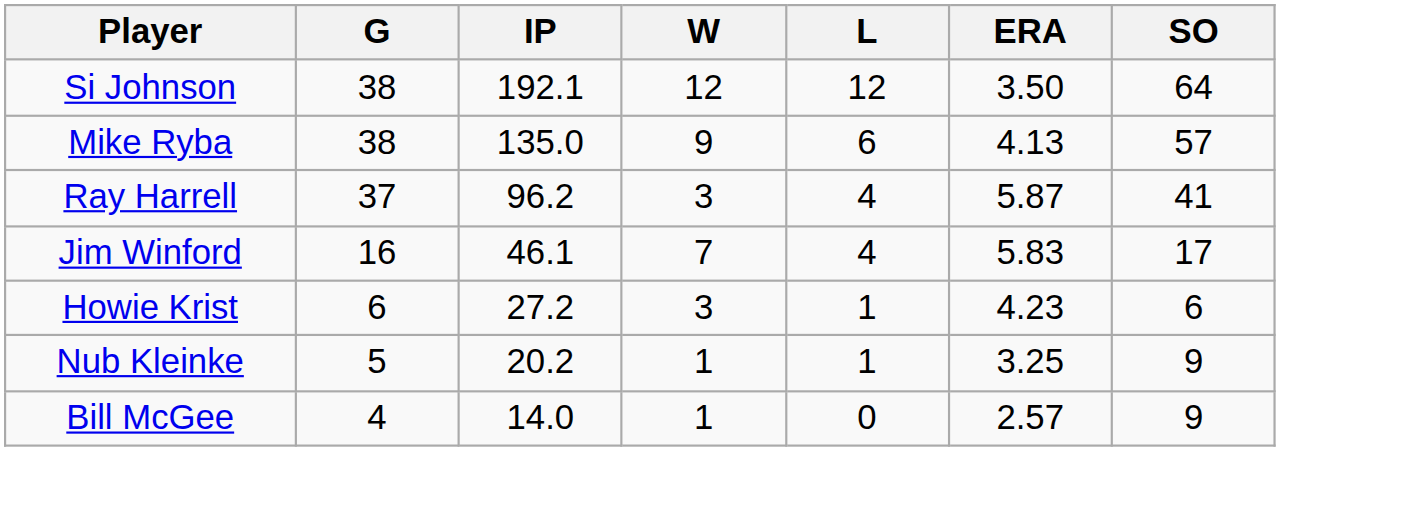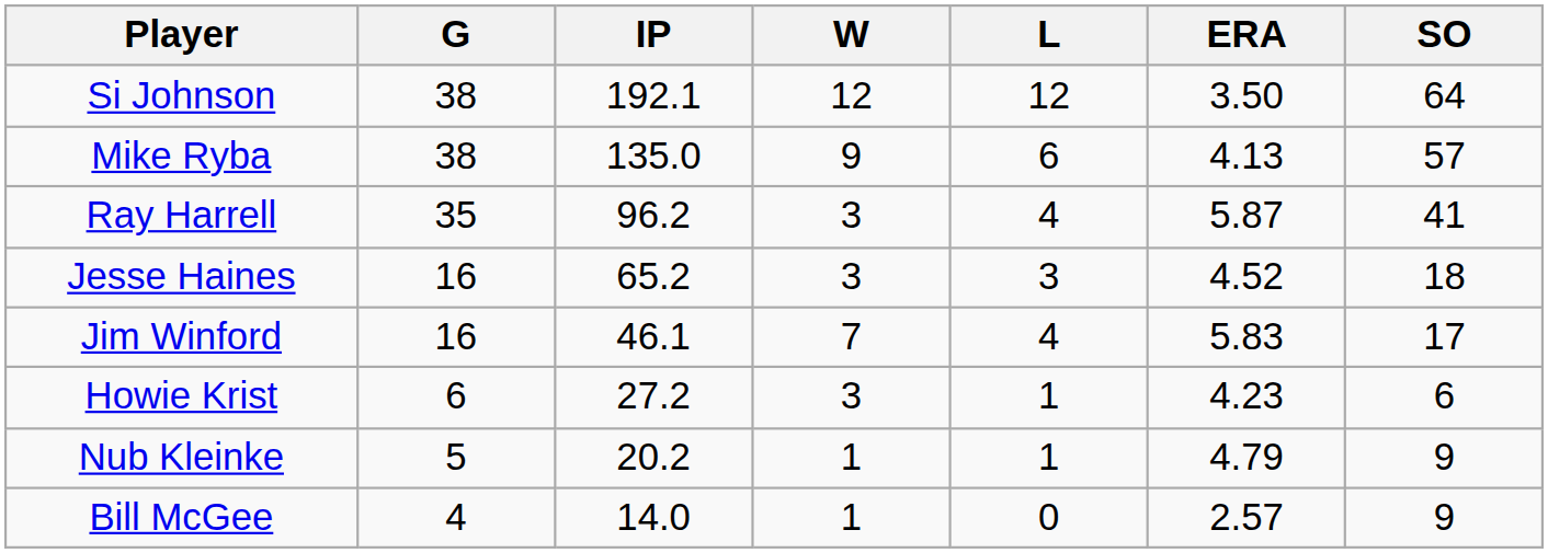 <table class="wikitable sortable">
 <tr>
 <th bgcolor="#DDDDFF" width="16%">Player</th>
 <th bgcolor="#DDDDFF" width="9%">G</th>
 <th bgcolor="#DDDDFF" width="9%">IP</th>
 <th bgcolor="#DDDDFF" width="9%">W</th>
 <th bgcolor="#DDDDFF" width="9%">L</th>
 <th bgcolor="#DDDDFF" width="9%">ERA</th>
 <th bgcolor="#DDDDFF" width="9%">SO</th>
 </tr>
 <tr align="center">
 <td><a href='#'>Si Johnson</a></td>
 <td>38</td>
 <td>192.1</td>
 <td>12</td>
 <td>12</td>
 <td>3.50</td>
 <td>64</td>
 </tr>
 <tr align="center">
 <td><a href='#'>Mike Ryba</a></td>
 <td>38</td>
 <td>135.0</td>
 <td>9</td>
 <td>6</td>
 <td>4.13</td>
 <td>57</td>
 </tr>
 <tr align="center">
 <td><a href='#'>Ray Harrell</a></td>
-<td>37</td>
+<td>35</td>
 <td>96.2</td>
 <td>3</td>
 <td>4</td>
 <td>5.87</td>
 <td>41</td>
+</tr>
+<tr align="center">
+<td><a href='#'>Jesse Haines</a></td>
+<td>16</td>
+<td>65.2</td>
+<td>3</td>
+<td>3</td>
+<td>4.52</td>
+<td>18</td>
 </tr>
 <tr align="center">
 <td><a href='#'>Jim Winford</a></td>
 <td>16</td>
 <td>46.1</td>
 <td>7</td>
 <td>4</td>
 <td>5.83</td>
 <td>17</td>
 </tr>
 <tr align="center">
 <td><a href='#'>Howie Krist</a></td>
 <td>6</td>
 <td>27.2</td>
 <td>3</td>
 <td>1</td>
 <td>4.23</td>
 <td>6</td>
 </tr>
 <tr align="center">
 <td><a href='#'>Nub Kleinke</a></td>
 <td>5</td>
 <td>20.2</td>
 <td>1</td>
 <td>1</td>
-<td>3.25</td>
+<td>4.79</td>
 <td>9</td>
 </tr>
 <tr align="center">
 <td><a href='#'>Bill McGee</a></td>
 <td>4</td>
 <td>14.0</td>
 <td>1</td>
 <td>0</td>
 <td>2.57</td>
 <td>9</td>
 </tr>
 </table>
